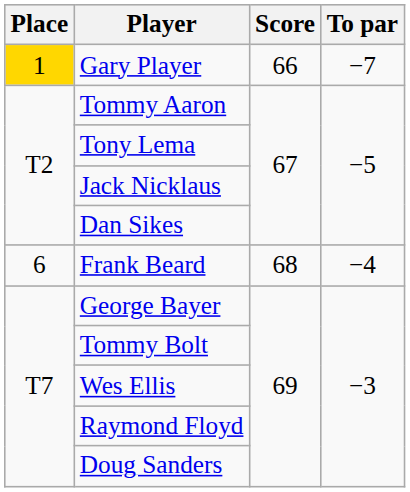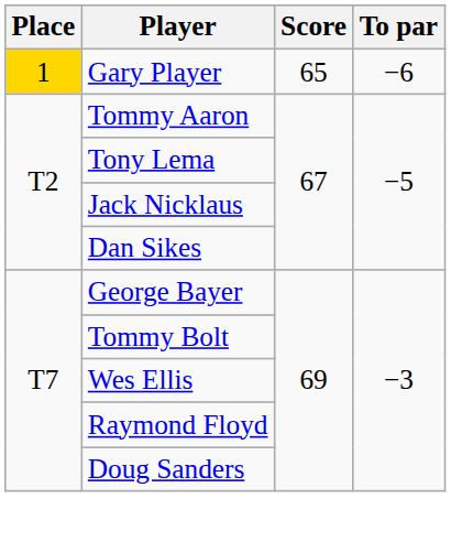 <table class="wikitable">
 <tr>
 <th>Place</th>
 <th>Player</th>
 <th>Score</th>
 <th>To par</th>
 </tr>
 <tr>
 <td align="center" style="background: gold;">1</td>
 <td> <a href='#'>Gary Player</a></td>
-<td align="center">66</td>
-<td align="center">−7</td>
+<td align="center">65</td>
+<td align="center">−6</td>
 </tr>
 <tr>
 <td rowspan="4" align="center">T2</td>
 <td> <a href='#'>Tommy Aaron</a></td>
 <td rowspan="4" align="center">67</td>
 <td rowspan="4" align="center">−5</td>
 </tr>
 <tr>
 <td> <a href='#'>Tony Lema</a></td>
 </tr>
 <tr>
 <td> <a href='#'>Jack Nicklaus</a></td>
 </tr>
 <tr>
 <td> <a href='#'>Dan Sikes</a></td>
-</tr>
-<tr>
-<td align="center">6</td>
-<td> <a href='#'>Frank Beard</a></td>
-<td align="center">68</td>
-<td align="center">−4</td>
 </tr>
 <tr>
 <td rowspan="5" align="center">T7</td>
 <td> <a href='#'>George Bayer</a></td>
 <td rowspan="5" align="center">69</td>
 <td rowspan="5" align="center">−3</td>
 </tr>
 <tr>
 <td> <a href='#'>Tommy Bolt</a></td>
 </tr>
 <tr>
 <td> <a href='#'>Wes Ellis</a></td>
 </tr>
 <tr>
 <td> <a href='#'>Raymond Floyd</a></td>
 </tr>
 <tr>
 <td> <a href='#'>Doug Sanders</a></td>
 </tr>
 </table>
